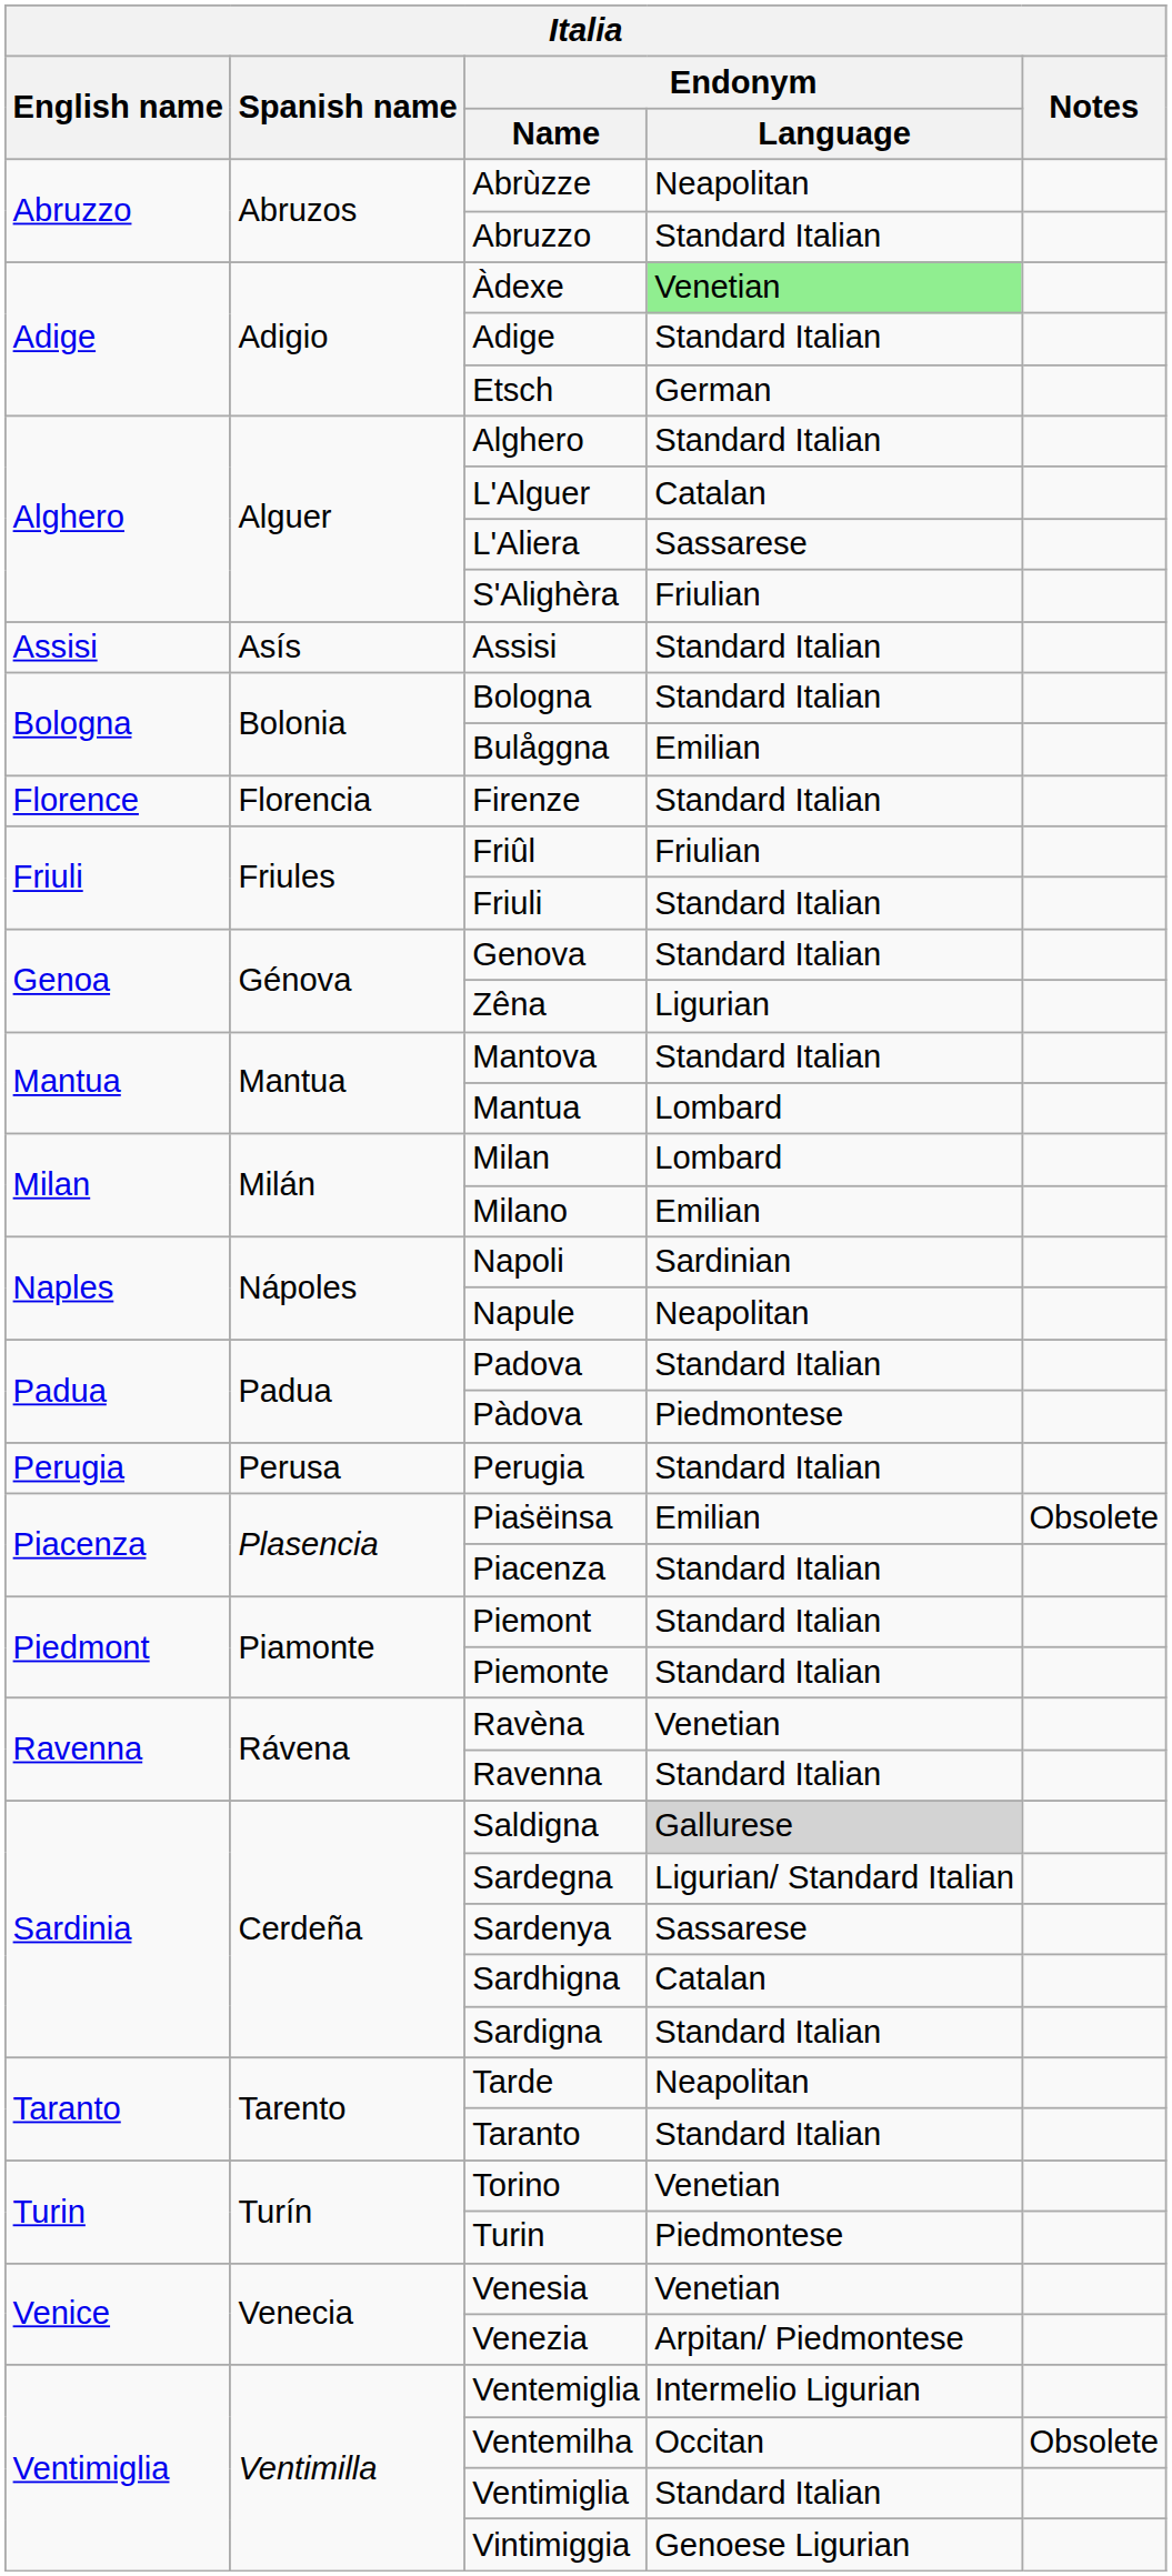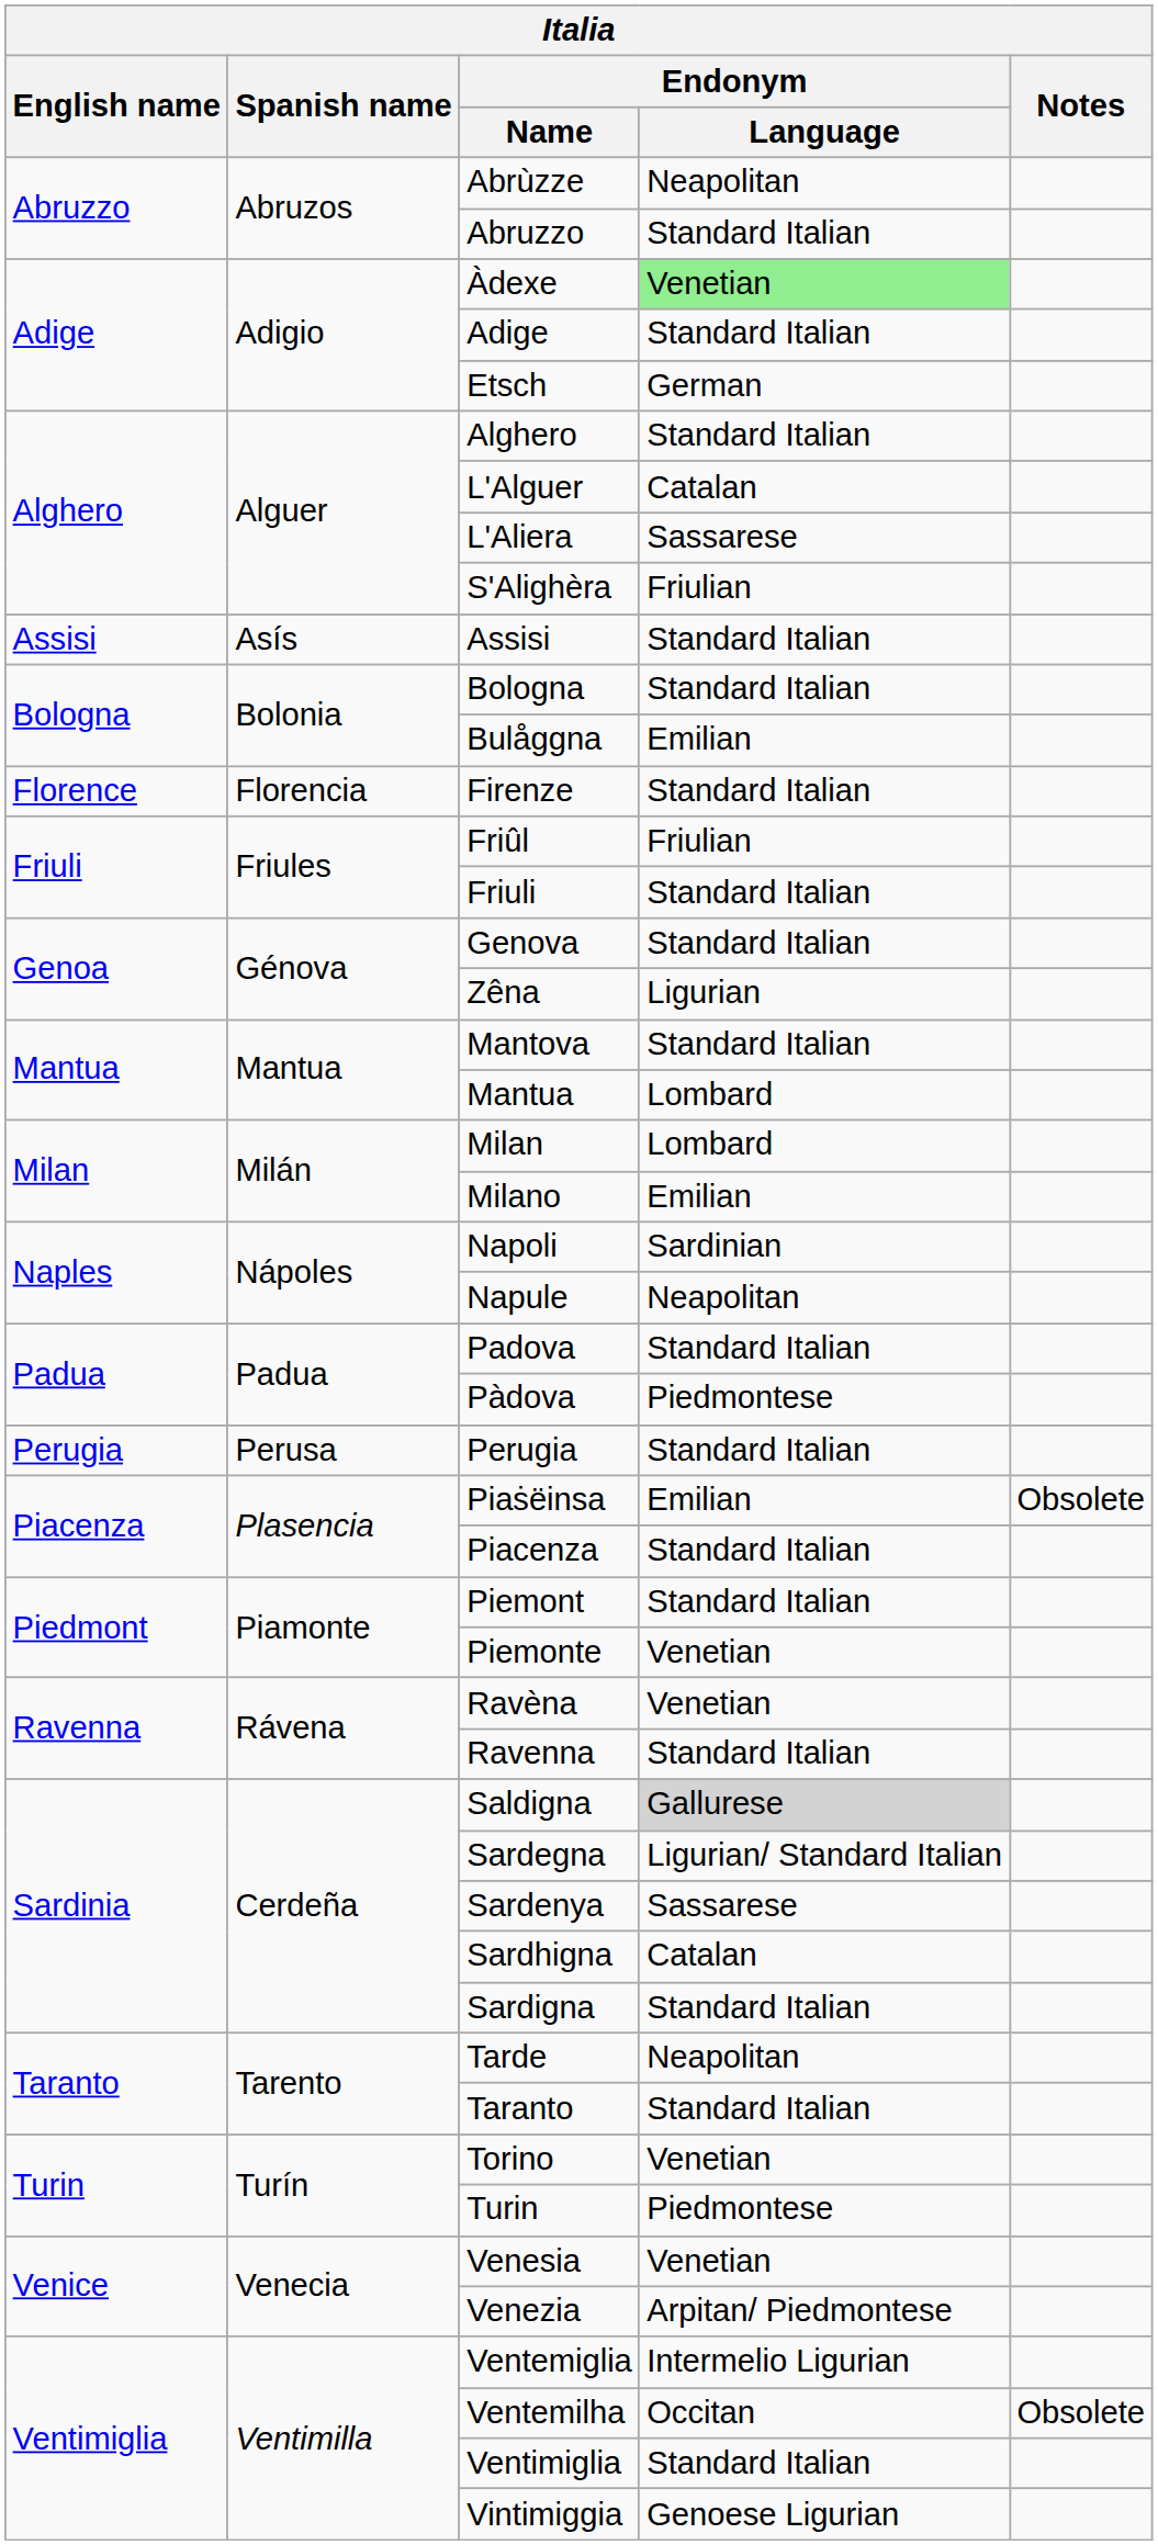 <table class="wikitable sortable">
 <tr>
 <th colspan="5"> <em>Italia</em></th>
 </tr>
 <tr>
 <th rowspan="2">English name</th>
 <th rowspan="2">Spanish name</th>
 <th colspan="2">Endonym</th>
 <th rowspan="2">Notes</th>
 </tr>
 <tr>
 <th>Name</th>
 <th>Language</th>
 </tr>
 <tr>
 <td rowspan="2"><a href='#'>Abruzzo</a></td>
 <td rowspan="2">Abruzos</td>
 <td>Abrùzze</td>
 <td>Neapolitan</td>
 <td></td>
 </tr>
 <tr>
 <td>Abruzzo</td>
 <td>Standard Italian</td>
 <td></td>
 </tr>
 <tr>
 <td rowspan="3"><a href='#'>Adige</a></td>
 <td rowspan="3">Adigio</td>
 <td>Àdexe</td>
 <td style="background: lightgreen;">Venetian</td>
 <td></td>
 </tr>
 <tr>
 <td>Adige</td>
 <td>Standard Italian</td>
 <td></td>
 </tr>
 <tr>
 <td>Etsch</td>
 <td>German</td>
 <td></td>
 </tr>
 <tr>
 <td rowspan="4"><a href='#'>Alghero</a></td>
 <td rowspan="4">Alguer</td>
 <td>Alghero</td>
 <td>Standard Italian</td>
 <td></td>
 </tr>
 <tr>
 <td>L'Alguer</td>
 <td>Catalan</td>
 <td></td>
 </tr>
 <tr>
 <td>L'Aliera</td>
 <td>Sassarese</td>
 <td></td>
 </tr>
 <tr>
 <td>S'Alighèra</td>
 <td>Friulian</td>
 <td></td>
 </tr>
 <tr>
 <td><a href='#'>Assisi</a></td>
 <td>Asís</td>
 <td>Assisi</td>
 <td>Standard Italian</td>
 <td></td>
 </tr>
 <tr>
 <td rowspan="2"><a href='#'>Bologna</a></td>
 <td rowspan="2">Bolonia</td>
 <td>Bologna</td>
 <td>Standard Italian</td>
 <td></td>
 </tr>
 <tr>
 <td>Bulåggna</td>
 <td>Emilian</td>
 <td></td>
 </tr>
 <tr>
 <td><a href='#'>Florence</a></td>
 <td>Florencia</td>
 <td>Firenze</td>
 <td>Standard Italian</td>
 <td></td>
 </tr>
 <tr>
 <td rowspan="2"><a href='#'>Friuli</a></td>
 <td rowspan="2">Friules</td>
 <td>Friûl</td>
 <td>Friulian</td>
 <td></td>
 </tr>
 <tr>
 <td>Friuli</td>
 <td>Standard Italian</td>
 <td></td>
 </tr>
 <tr>
 <td rowspan="2"><a href='#'>Genoa</a></td>
 <td rowspan="2">Génova</td>
 <td>Genova</td>
 <td>Standard Italian</td>
 <td></td>
 </tr>
 <tr>
 <td>Zêna</td>
 <td>Ligurian</td>
 <td></td>
 </tr>
 <tr>
 <td rowspan="2"><a href='#'>Mantua</a></td>
 <td rowspan="2">Mantua</td>
 <td>Mantova</td>
 <td>Standard Italian</td>
 <td></td>
 </tr>
 <tr>
 <td>Mantua</td>
 <td>Lombard</td>
 <td></td>
 </tr>
 <tr>
 <td rowspan="2"><a href='#'>Milan</a></td>
 <td rowspan="2">Milán</td>
 <td>Milan</td>
 <td>Lombard</td>
 <td></td>
 </tr>
 <tr>
 <td>Milano</td>
 <td>Emilian</td>
 <td></td>
 </tr>
 <tr>
 <td rowspan="2"><a href='#'>Naples</a></td>
 <td rowspan="2">Nápoles</td>
 <td>Napoli</td>
 <td>Sardinian</td>
 <td></td>
 </tr>
 <tr>
 <td>Napule</td>
 <td>Neapolitan</td>
 <td></td>
 </tr>
 <tr>
 <td rowspan="2"><a href='#'>Padua</a></td>
 <td rowspan="2">Padua</td>
 <td>Padova</td>
 <td>Standard Italian</td>
 <td></td>
 </tr>
 <tr>
 <td>Pàdova</td>
 <td>Piedmontese</td>
 <td></td>
 </tr>
 <tr>
 <td><a href='#'>Perugia</a></td>
 <td>Perusa</td>
 <td>Perugia</td>
 <td>Standard Italian</td>
 <td></td>
 </tr>
 <tr>
 <td rowspan="2"><a href='#'>Piacenza</a></td>
 <td rowspan="2"><em>Plasencia</em></td>
 <td>Piaṡëinsa</td>
 <td>Emilian</td>
 <td>Obsolete</td>
 </tr>
 <tr>
 <td>Piacenza</td>
 <td>Standard Italian</td>
 <td></td>
 </tr>
 <tr>
 <td rowspan="2"><a href='#'>Piedmont</a></td>
 <td rowspan="2">Piamonte</td>
 <td>Piemont</td>
 <td>Standard Italian</td>
 <td></td>
 </tr>
 <tr>
 <td>Piemonte</td>
-<td>Standard Italian</td>
+<td>Venetian</td>
 <td></td>
 </tr>
 <tr>
 <td rowspan="2"><a href='#'>Ravenna</a></td>
 <td rowspan="2">Rávena</td>
 <td>Ravèna</td>
 <td>Venetian</td>
 <td></td>
 </tr>
 <tr>
 <td>Ravenna</td>
 <td>Standard Italian</td>
 <td></td>
 </tr>
 <tr>
 <td rowspan="5"><a href='#'>Sardinia</a></td>
 <td rowspan="5">Cerdeña</td>
 <td>Saldigna</td>
 <td style="background: lightgrey;">Gallurese</td>
 <td></td>
 </tr>
 <tr>
 <td>Sardegna</td>
 <td>Ligurian/ Standard Italian</td>
 <td></td>
 </tr>
 <tr>
 <td>Sardenya</td>
 <td>Sassarese</td>
 <td></td>
 </tr>
 <tr>
 <td>Sardhigna</td>
 <td>Catalan</td>
 <td></td>
 </tr>
 <tr>
 <td>Sardigna</td>
 <td>Standard Italian</td>
 <td></td>
 </tr>
 <tr>
 <td rowspan="2"><a href='#'>Taranto</a></td>
 <td rowspan="2">Tarento</td>
 <td>Tarde</td>
 <td>Neapolitan</td>
 <td></td>
 </tr>
 <tr>
 <td>Taranto</td>
 <td>Standard Italian</td>
 <td></td>
 </tr>
 <tr>
 <td rowspan="2"><a href='#'>Turin</a></td>
 <td rowspan="2">Turín</td>
 <td>Torino</td>
 <td>Venetian</td>
 <td></td>
 </tr>
 <tr>
 <td>Turin</td>
 <td>Piedmontese</td>
 <td></td>
 </tr>
 <tr>
 <td rowspan="2"><a href='#'>Venice</a></td>
 <td rowspan="2">Venecia</td>
 <td>Venesia</td>
 <td>Venetian</td>
 <td></td>
 </tr>
 <tr>
 <td>Venezia</td>
 <td>Arpitan/ Piedmontese</td>
 <td></td>
 </tr>
 <tr>
 <td rowspan="4"><a href='#'>Ventimiglia</a></td>
 <td rowspan="4"><em>Ventimilla</em></td>
 <td>Ventemiglia</td>
 <td>Intermelio Ligurian</td>
 <td></td>
 </tr>
 <tr>
 <td>Ventemilha</td>
 <td>Occitan</td>
 <td>Obsolete</td>
 </tr>
 <tr>
 <td>Ventimiglia</td>
 <td>Standard Italian</td>
 <td></td>
 </tr>
 <tr>
 <td>Vintimiggia</td>
 <td>Genoese Ligurian</td>
 <td></td>
 </tr>
 </table>
